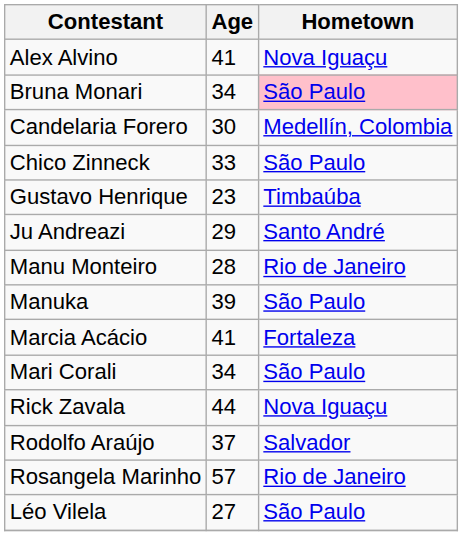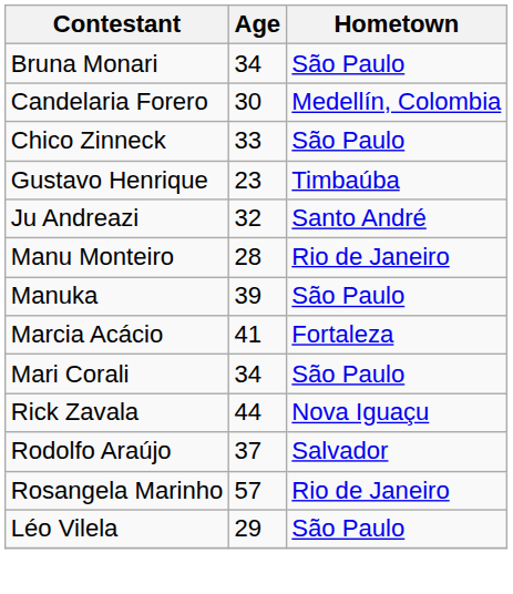 <table class="wikitable plainrowheaders sortable">
 <tr>
 <th>Contestant</th>
 <th>Age</th>
 <th>Hometown</th>
 </tr>
 <tr>
-<td>Alex Alvino</td>
-<td>41</td>
-<td><a href='#'>Nova Iguaçu</a></td>
-</tr>
-<tr>
 <td>Bruna Monari</td>
 <td>34</td>
-<td style="background: pink;"><a href='#'>São Paulo</a></td>
+<td><a href='#'>São Paulo</a></td>
 </tr>
 <tr>
 <td>Candelaria Forero</td>
 <td>30</td>
 <td><a href='#'>Medellín, Colombia</a></td>
 </tr>
 <tr>
 <td>Chico Zinneck</td>
 <td>33</td>
 <td><a href='#'>São Paulo</a></td>
 </tr>
 <tr>
 <td>Gustavo Henrique</td>
 <td>23</td>
 <td><a href='#'>Timbaúba</a></td>
 </tr>
 <tr>
 <td>Ju Andreazi</td>
-<td>29</td>
+<td>32</td>
 <td><a href='#'>Santo André</a></td>
 </tr>
 <tr>
 <td>Manu Monteiro</td>
 <td>28</td>
 <td><a href='#'>Rio de Janeiro</a></td>
 </tr>
 <tr>
 <td>Manuka</td>
 <td>39</td>
 <td><a href='#'>São Paulo</a></td>
 </tr>
 <tr>
 <td>Marcia Acácio</td>
 <td>41</td>
 <td><a href='#'>Fortaleza</a></td>
 </tr>
 <tr>
 <td>Mari Corali</td>
 <td>34</td>
 <td><a href='#'>São Paulo</a></td>
 </tr>
 <tr>
 <td>Rick Zavala</td>
 <td>44</td>
 <td><a href='#'>Nova Iguaçu</a></td>
 </tr>
 <tr>
 <td>Rodolfo Araújo</td>
 <td>37</td>
 <td><a href='#'>Salvador</a></td>
 </tr>
 <tr>
 <td>Rosangela Marinho</td>
 <td>57</td>
 <td><a href='#'>Rio de Janeiro</a></td>
 </tr>
 <tr>
 <td>Léo Vilela</td>
-<td>27</td>
+<td>29</td>
 <td><a href='#'>São Paulo</a></td>
 </tr>
 <tr>
 </tr>
 </table>
